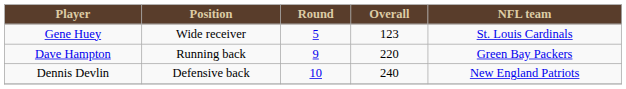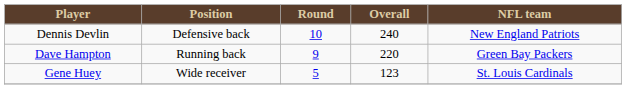 <table class="wikitable" width="50%">
 <tr align="center"  style="background:#593D2B;color:#DDCCA5;">
 <td><strong>Player</strong></td>
 <td><strong>Position</strong></td>
 <td><strong>Round</strong></td>
 <td><strong>Overall</strong></td>
 <td><strong>NFL team</strong></td>
 </tr>
 <tr align="center" bgcolor="">
-<td><a href='#'>Gene Huey</a></td>
-<td>Wide receiver</td>
-<td><a href='#'>5</a></td>
-<td>123</td>
-<td><a href='#'>St. Louis Cardinals</a></td>
+<td>Dennis Devlin</td>
+<td>Defensive back</td>
+<td><a href='#'>10</a></td>
+<td>240</td>
+<td><a href='#'>New England Patriots</a></td>
 </tr>
 <tr align="center" bgcolor="">
 <td><a href='#'>Dave Hampton</a></td>
 <td>Running back</td>
 <td><a href='#'>9</a></td>
 <td>220</td>
 <td><a href='#'>Green Bay Packers</a></td>
 </tr>
 <tr align="center" bgcolor="">
-<td>Dennis Devlin</td>
-<td>Defensive back</td>
-<td><a href='#'>10</a></td>
-<td>240</td>
-<td><a href='#'>New England Patriots</a></td>
+<td><a href='#'>Gene Huey</a></td>
+<td>Wide receiver</td>
+<td><a href='#'>5</a></td>
+<td>123</td>
+<td><a href='#'>St. Louis Cardinals</a></td>
 </tr>
 <tr align="center" bgcolor="">
 </tr>
 </table>
